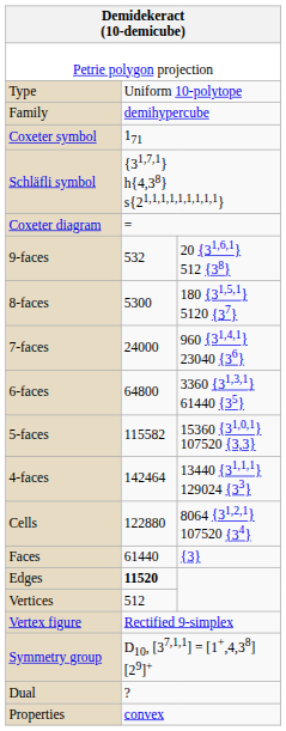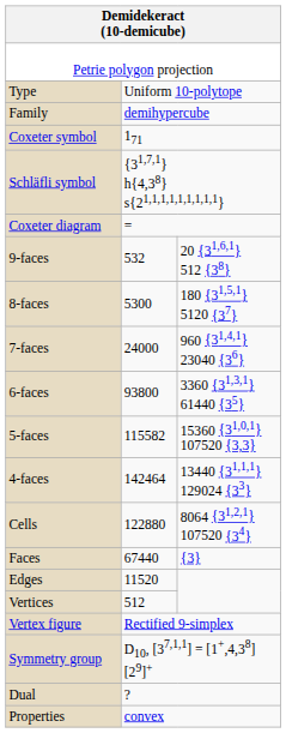 <table class="wikitable" align="right" style="margin-left:10px" width="320">
 <tr>
 <th bgcolor=#e7dcc3 colspan=3>Demidekeract<br>(10-demicube)</th>
 </tr>
 <tr>
 <td bgcolor=#ffffff align=center colspan=3><br><a href='#'>Petrie polygon</a> projection</td>
 </tr>
 <tr>
 <td bgcolor=#e7dcc3>Type</td>
 <td colspan=2>Uniform <a href='#'>10-polytope</a></td>
 </tr>
 <tr>
 <td bgcolor=#e7dcc3>Family</td>
 <td colspan=2><a href='#'>demihypercube</a></td>
 </tr>
 <tr>
 <td bgcolor=#e7dcc3><a href='#'>Coxeter symbol</a></td>
 <td colspan=2>1<sub>71</sub></td>
 </tr>
 <tr>
 <td bgcolor=#e7dcc3><a href='#'>Schläfli symbol</a></td>
 <td colspan=2>{3<sup>1,7,1</sup>}<br>h{4,3<sup>8</sup>}<br>s{2<sup>1,1,1,1,1,1,1,1,1</sup>}</td>
 </tr>
 <tr>
 <td bgcolor=#e7dcc3><a href='#'>Coxeter diagram</a></td>
 <td colspan=2> = <br></td>
 </tr>
 <tr>
 <td bgcolor=#e7dcc3>9-faces</td>
 <td>532</td>
 <td>20 <a href='#'>{3<sup>1,6,1</sup>}</a> <br>512 <a href='#'>{3<sup>8</sup>}</a> </td>
 </tr>
 <tr>
 <td bgcolor=#e7dcc3>8-faces</td>
 <td>5300</td>
 <td>180 <a href='#'>{3<sup>1,5,1</sup>}</a> <br>5120 <a href='#'>{3<sup>7</sup>}</a> </td>
 </tr>
 <tr>
 <td bgcolor=#e7dcc3>7-faces</td>
 <td>24000</td>
 <td>960 <a href='#'>{3<sup>1,4,1</sup>}</a> <br>23040 <a href='#'>{3<sup>6</sup>}</a> </td>
 </tr>
 <tr>
 <td bgcolor=#e7dcc3>6-faces</td>
-<td>64800</td>
+<td>93800</td>
 <td>3360 <a href='#'>{3<sup>1,3,1</sup>}</a> <br>61440 <a href='#'>{3<sup>5</sup>}</a> </td>
 </tr>
 <tr>
 <td bgcolor=#e7dcc3>5-faces</td>
 <td>115582</td>
 <td>15360 <a href='#'>{3<sup>1,0,1</sup>}</a> <br>107520 <a href='#'>{3,3}</a> </td>
 </tr>
 <tr>
 <td bgcolor=#e7dcc3>4-faces</td>
 <td>142464</td>
 <td>13440 <a href='#'>{3<sup>1,1,1</sup>}</a> <br>129024 <a href='#'>{3<sup>3</sup>}</a> </td>
 </tr>
 <tr>
 <td bgcolor=#e7dcc3>Cells</td>
 <td>122880</td>
 <td>8064 <a href='#'>{3<sup>1,2,1</sup>}</a> <br>107520 <a href='#'>{3<sup>4</sup>}</a> </td>
 </tr>
 <tr>
 <td bgcolor=#e7dcc3>Faces</td>
-<td>61440</td>
+<td>67440</td>
 <td><a href='#'>{3}</a> </td>
 </tr>
 <tr>
 <td bgcolor=#e7dcc3>Edges</td>
-<td><strong>11520</strong></td>
+<td>11520</td>
 </tr>
 <tr>
 <td bgcolor=#e7dcc3>Vertices</td>
 <td>512</td>
 </tr>
 <tr>
 <td bgcolor=#e7dcc3><a href='#'>Vertex figure</a></td>
 <td colspan=2><a href='#'>Rectified 9-simplex</a><br></td>
 </tr>
 <tr>
 <td bgcolor=#e7dcc3><a href='#'>Symmetry group</a></td>
 <td colspan=2>D<sub>10</sub>, [3<sup>7,1,1</sup>] = [1<sup>+</sup>,4,3<sup>8</sup>]<br>[2<sup>9</sup>]<sup>+</sup></td>
 </tr>
 <tr>
 <td bgcolor=#e7dcc3>Dual</td>
 <td colspan=2>?</td>
 </tr>
 <tr>
 <td bgcolor=#e7dcc3>Properties</td>
 <td colspan=2><a href='#'>convex</a></td>
 </tr>
 </table>
